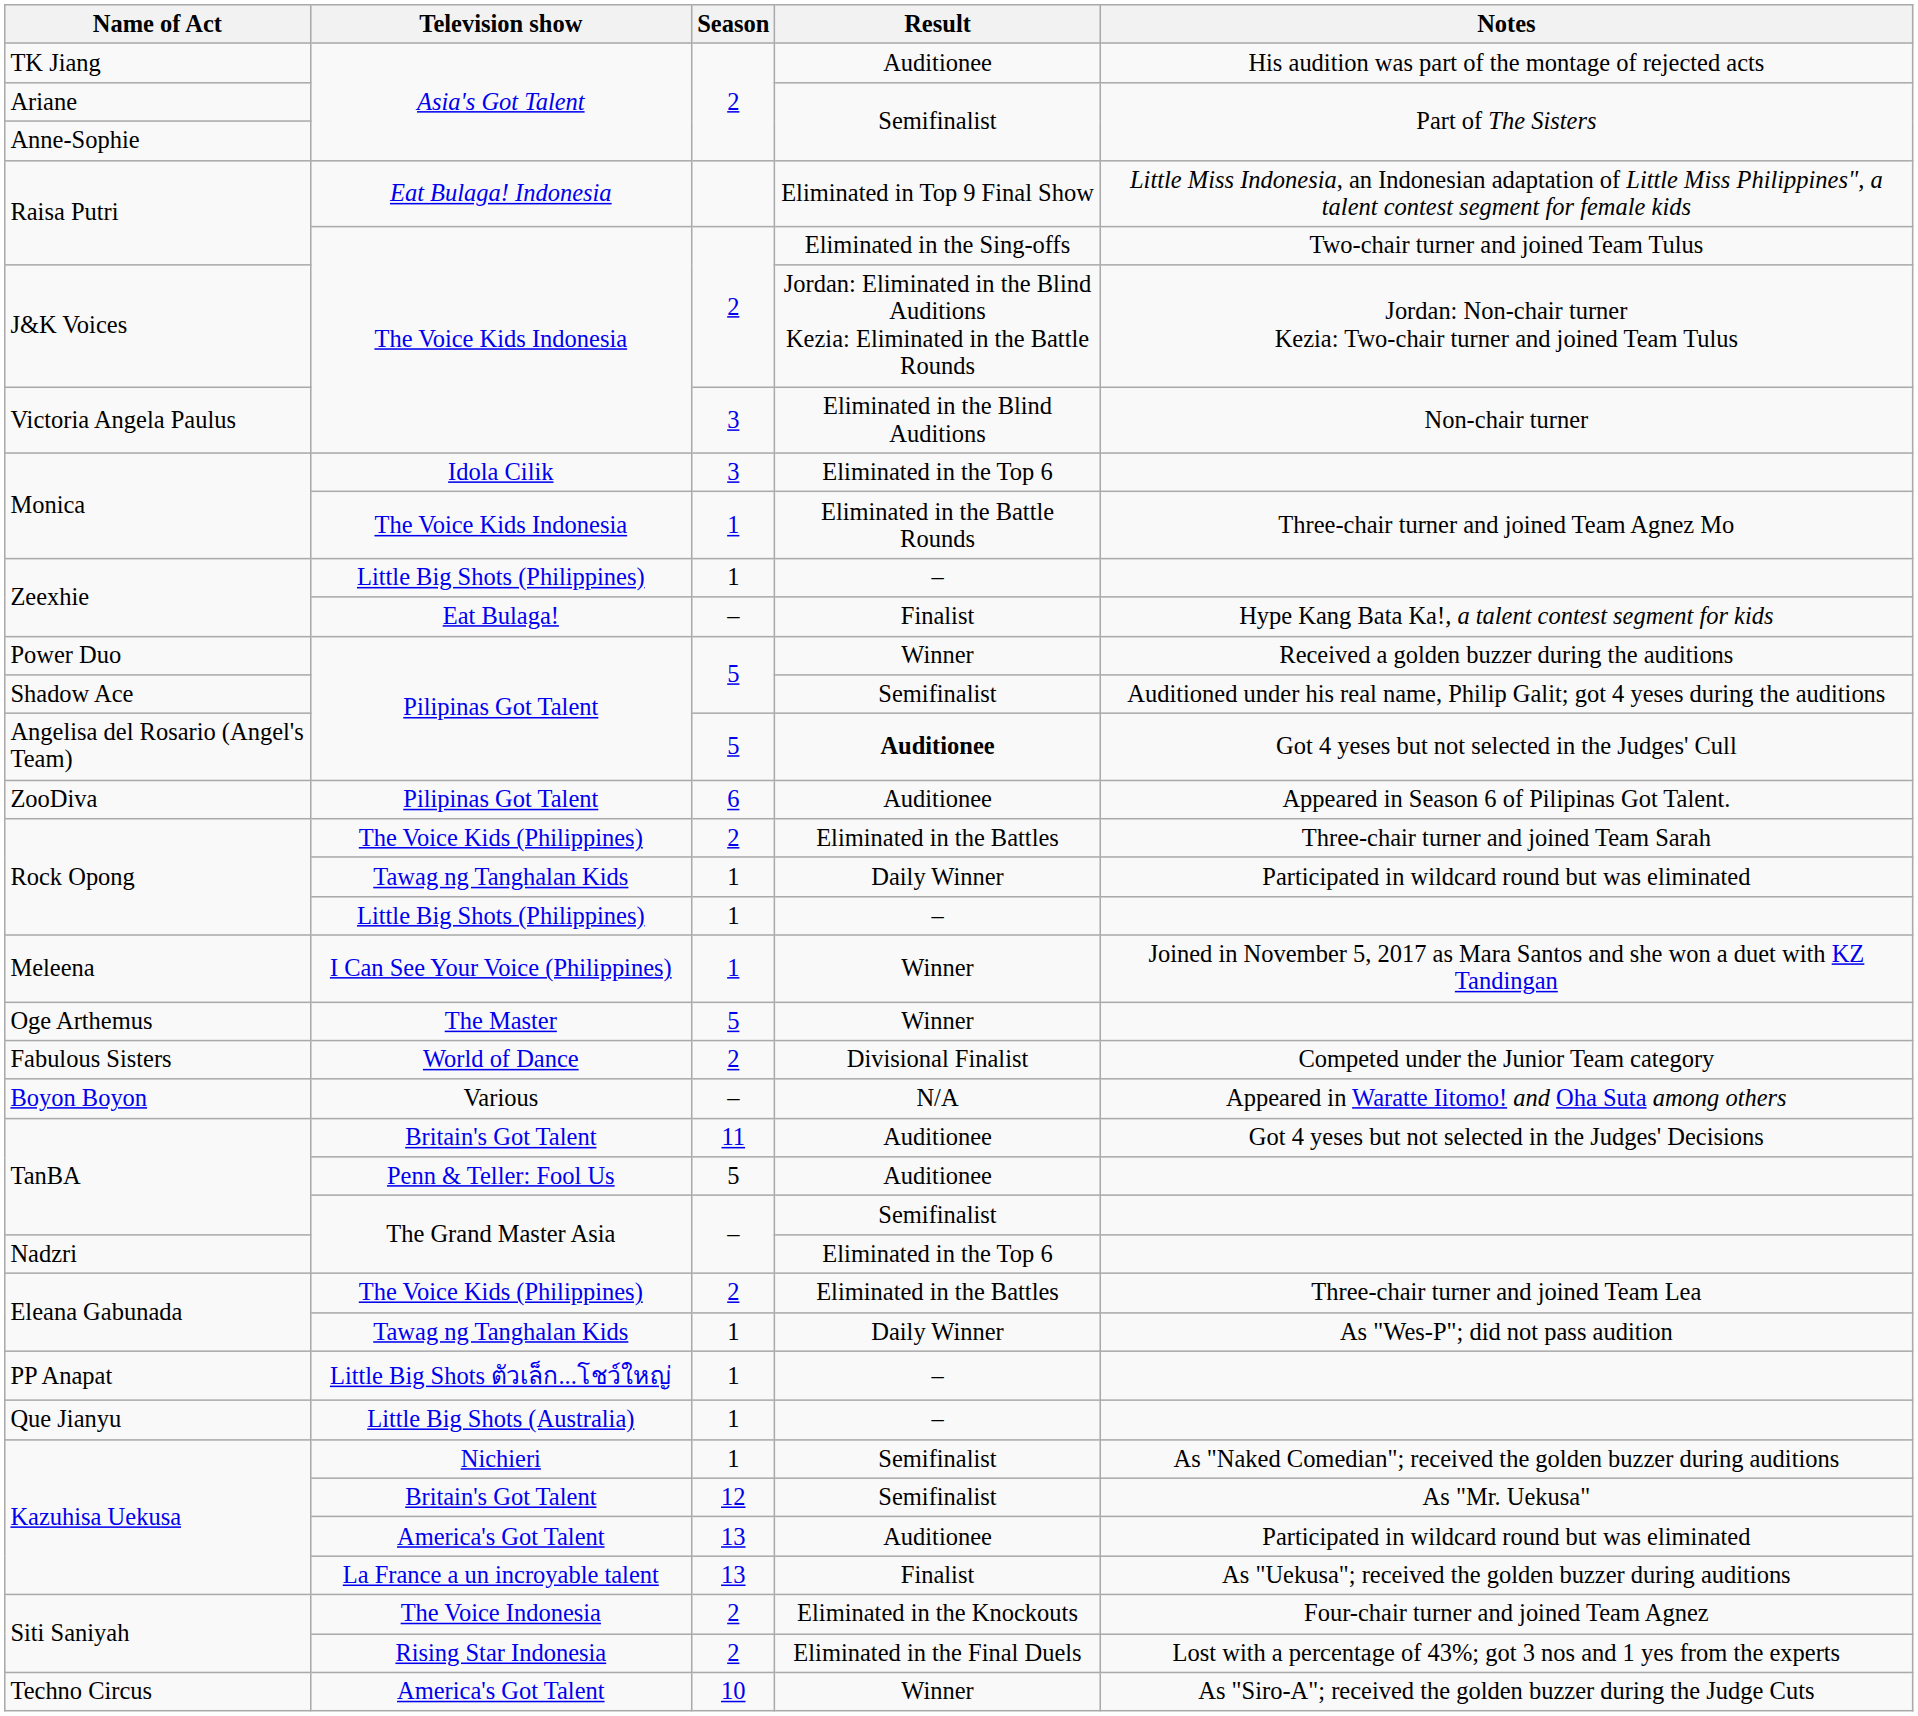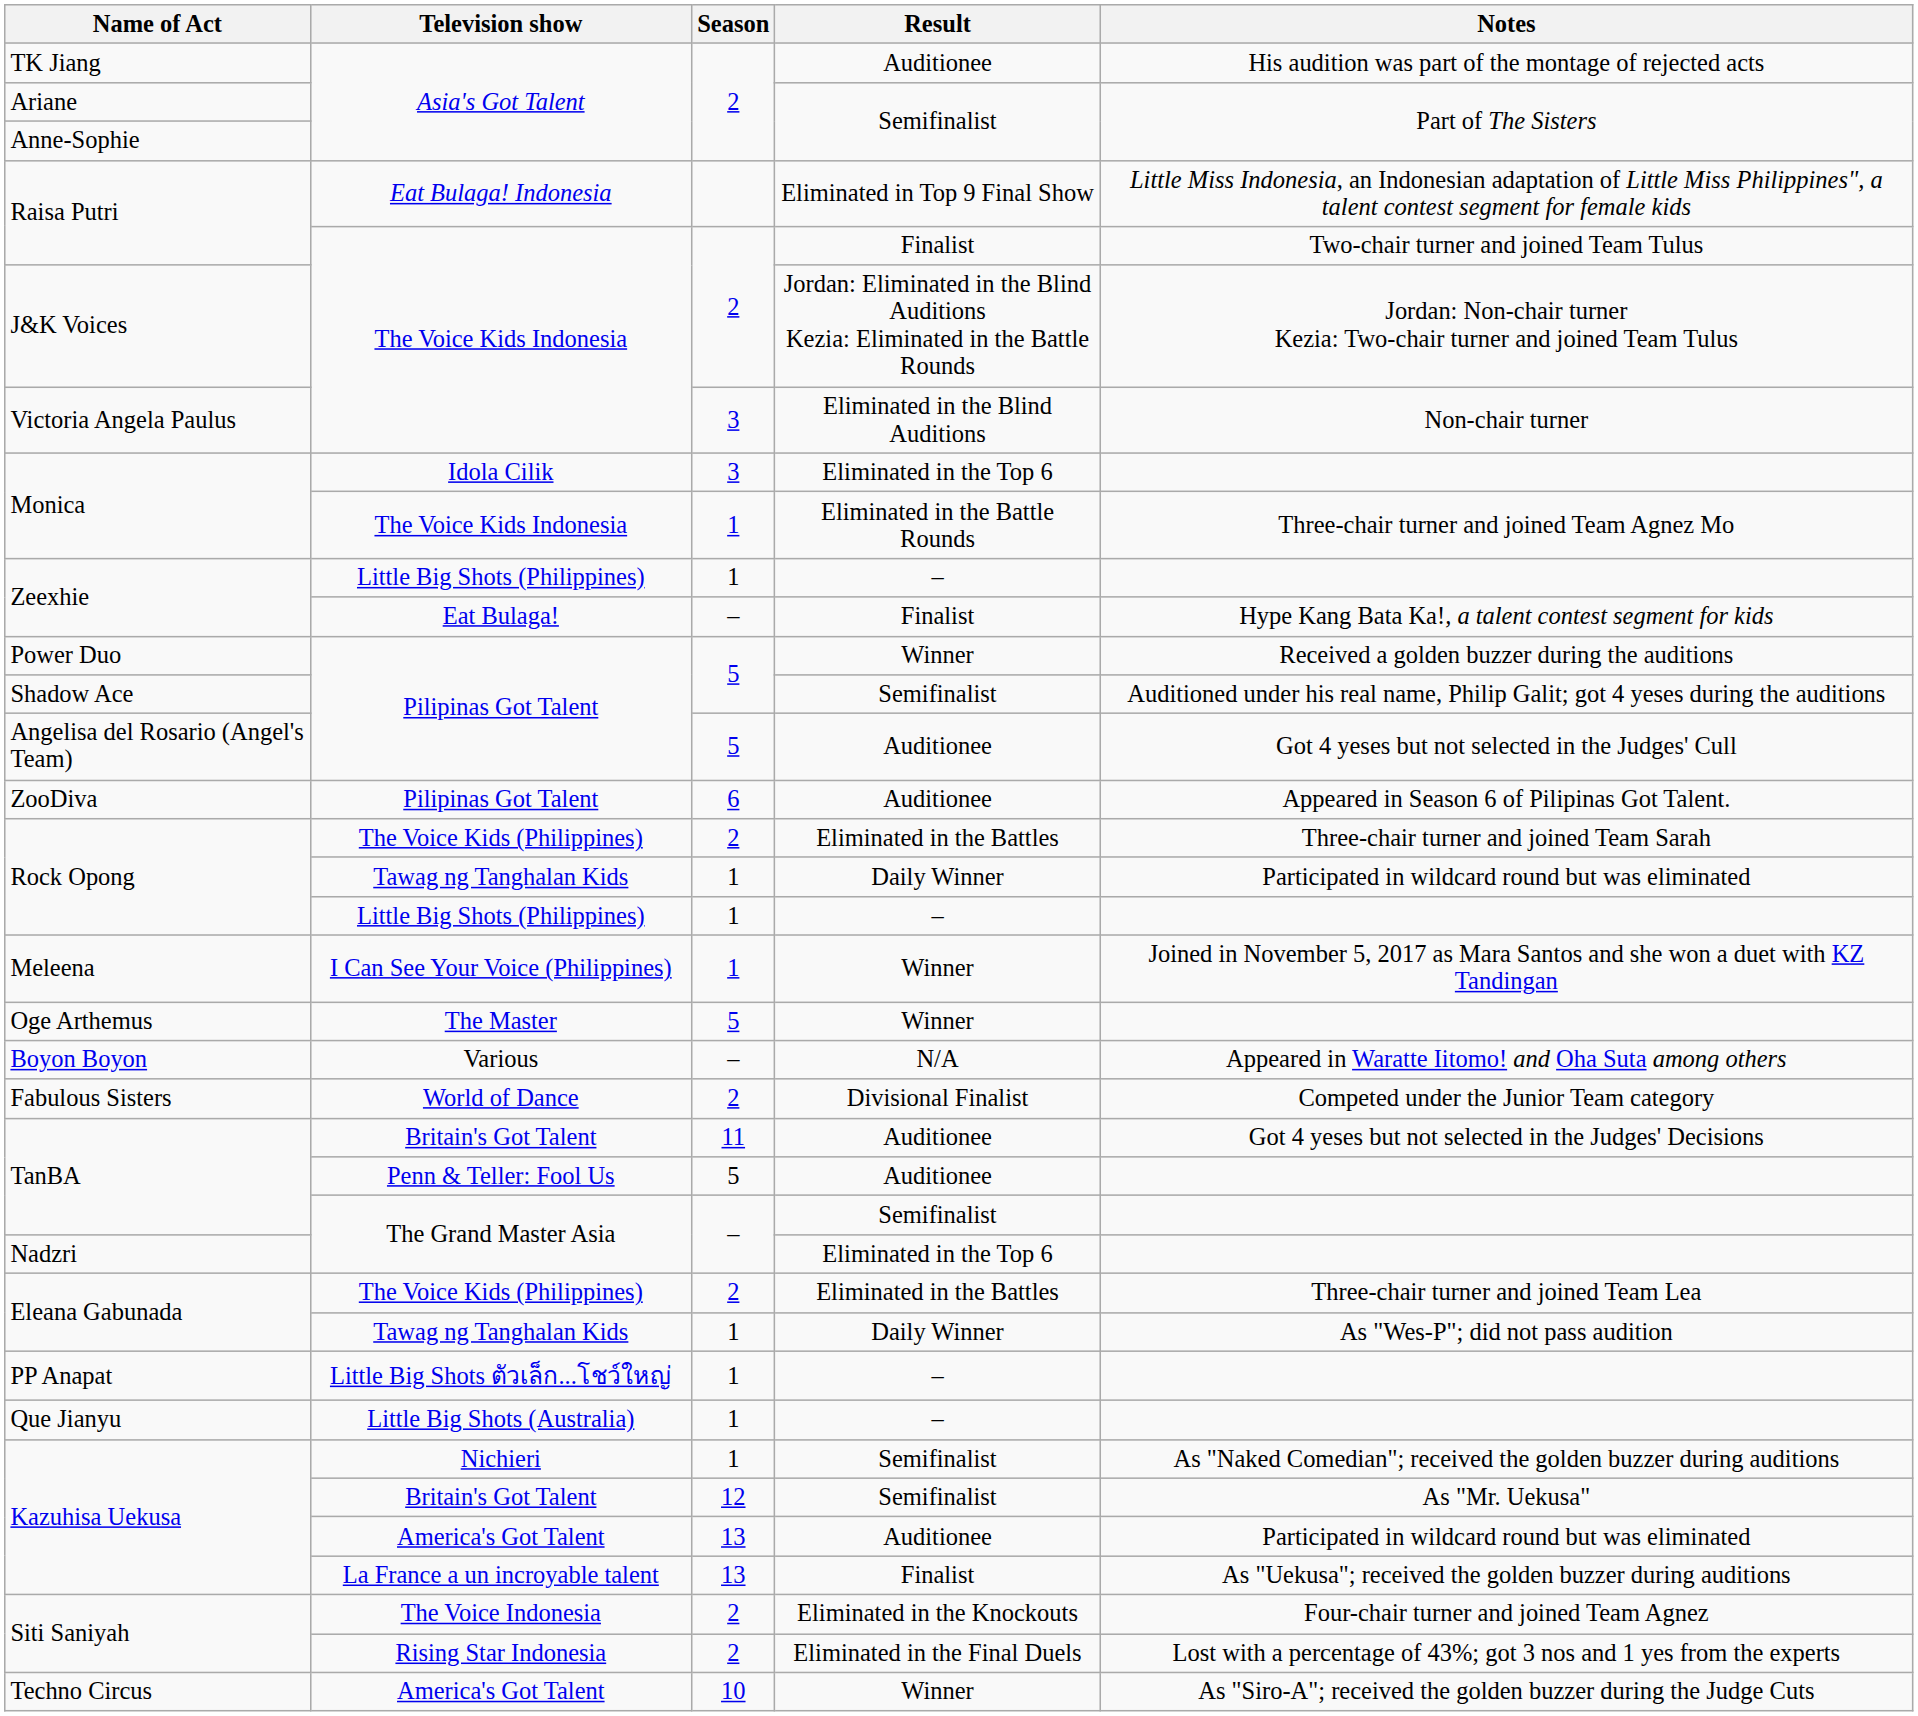 <table class="sortable wikitable" style="text-align:center">
 <tr>
 <th style="width:16%;">Name of Act</th>
 <th style="width:20%;">Television show</th>
 <th>Season</th>
 <th class="unsortable">Result</th>
 <th class="unsortable">Notes</th>
 </tr>
 <tr>
 <td align="left">TK Jiang </td>
 <td rowspan=3><em><a href='#'>Asia's Got Talent</a></em></td>
 <td rowspan=3><a href='#'>2</a></td>
 <td>Auditionee</td>
 <td>His audition was part of the montage of rejected acts</td>
 </tr>
 <tr>
 <td align="left">Ariane</td>
 <td rowspan=2>Semifinalist</td>
 <td rowspan=2>Part of <em>The Sisters</em></td>
 </tr>
 <tr>
 <td align="left">Anne-Sophie</td>
 </tr>
 <tr>
 <td rowspan="2" align="left">Raisa Putri</td>
 <td><em><a href='#'>Eat Bulaga! Indonesia</a></em></td>
 <td></td>
 <td>Eliminated in Top 9 Final Show</td>
 <td><em>Little Miss Indonesia</em>, an Indonesian adaptation of <em>Little Miss Philippines", a talent contest segment for female kids</td>
 </tr>
 <tr>
 <td rowspan=3></em><a href='#'>The Voice Kids Indonesia</a><em></td>
 <td rowspan=2><a href='#'>2</a></td>
-<td>Eliminated in the Sing-offs</td>
+<td>Finalist</td>
 <td>Two-chair turner and joined Team Tulus</td>
 </tr>
 <tr>
 <td align="left">J&K Voices</td>
 <td>Jordan: Eliminated in the Blind Auditions<br>Kezia: Eliminated in the Battle Rounds</td>
 <td>Jordan: Non-chair turner<br>Kezia: Two-chair turner and joined Team Tulus</td>
 </tr>
 <tr>
 <td align="left">Victoria Angela Paulus</td>
 <td><a href='#'>3</a></td>
 <td>Eliminated in the Blind Auditions</td>
 <td>Non-chair turner</td>
 </tr>
 <tr>
 <td rowspan="2" align="left">Monica</td>
 <td></em><a href='#'>Idola Cilik</a><em></td>
 <td><a href='#'>3</a></td>
 <td>Eliminated in the Top 6</td>
 <td></td>
 </tr>
 <tr>
 <td></em><a href='#'>The Voice Kids Indonesia</a><em></td>
 <td><a href='#'>1</a></td>
 <td>Eliminated in the Battle Rounds</td>
 <td>Three-chair turner and joined Team Agnez Mo</td>
 </tr>
 <tr>
 <td rowspan="2" align="left">Zeexhie</td>
 <td></em><a href='#'>Little Big Shots (Philippines)</a><em></td>
 <td>1</td>
 <td>–</td>
 <td></td>
 </tr>
 <tr>
 <td></em><a href='#'>Eat Bulaga!</a><em></td>
 <td>–</td>
 <td>Finalist</td>
 <td></em>Hype Kang Bata Ka!<em>, a talent contest segment for kids</td>
 </tr>
 <tr>
 <td align="left">Power Duo</td>
 <td rowspan=3></em><a href='#'>Pilipinas Got Talent</a><em></td>
 <td rowspan=2><a href='#'>5</a></td>
 <td>Winner</td>
 <td>Received a golden buzzer during the auditions</td>
 </tr>
 <tr>
 <td align="left">Shadow Ace </td>
 <td>Semifinalist</td>
 <td>Auditioned under his real name, Philip Galit; got 4 yeses during the auditions</td>
 </tr>
 <tr>
 <td align="left">Angelisa del Rosario (Angel's Team)</td>
 <td><a href='#'>5</a></td>
-<td><strong>Auditionee</strong></td>
+<td>Auditionee</td>
 <td>Got 4 yeses but not selected in the Judges' Cull</td>
 </tr>
 <tr>
 <td align="left">ZooDiva</td>
 <td></em><a href='#'>Pilipinas Got Talent</a><em></td>
 <td><a href='#'>6</a></td>
 <td>Auditionee</td>
 <td>Appeared in Season 6 of Pilipinas Got Talent.</td>
 </tr>
 <tr>
 <td rowspan="3" align="left">Rock Opong</td>
 <td></em><a href='#'>The Voice Kids (Philippines)</a><em></td>
 <td><a href='#'>2</a></td>
 <td>Eliminated in the Battles</td>
 <td>Three-chair turner and joined Team Sarah</td>
 </tr>
 <tr>
 <td></em><a href='#'>Tawag ng Tanghalan Kids</a><em></td>
 <td>1</td>
 <td>Daily Winner</td>
 <td>Participated in wildcard round but was eliminated</td>
 </tr>
 <tr>
 <td></em><a href='#'>Little Big Shots (Philippines)</a><em></td>
 <td>1</td>
 <td>–</td>
 <td></td>
 </tr>
 <tr>
 <td align="left">Meleena</td>
 <td></em><a href='#'>I Can See Your Voice (Philippines)</a><em></td>
 <td><a href='#'>1</a></td>
 <td>Winner</td>
 <td>Joined in November 5, 2017 as Mara Santos and she won a duet with <a href='#'>KZ Tandingan</a></td>
 </tr>
 <tr>
 <td align="left">Oge Arthemus</td>
 <td></em><a href='#'>The Master</a><em></td>
 <td><a href='#'>5</a></td>
 <td>Winner</td>
 <td></td>
 </tr>
 <tr>
+<td align="left"><a href='#'>Boyon Boyon</a></td>
+<td>Various</td>
+<td>–</td>
+<td>N/A</td>
+<td>Appeared in </em><a href='#'>Waratte Iitomo!</a><em> and </em><a href='#'>Oha Suta</a><em> among others</td>
+</tr>
+<tr>
 <td align="left">Fabulous Sisters</td>
 <td></em><a href='#'>World of Dance</a><em></td>
 <td><a href='#'>2</a></td>
 <td>Divisional Finalist</td>
 <td>Competed under the Junior Team category</td>
-</tr>
-<tr>
-<td align="left"><a href='#'>Boyon Boyon</a></td>
-<td>Various</td>
-<td>–</td>
-<td>N/A</td>
-<td>Appeared in </em><a href='#'>Waratte Iitomo!</a><em> and </em><a href='#'>Oha Suta</a><em> among others</td>
 </tr>
 <tr>
 <td rowspan=3 align="left">TanBA</td>
 <td></em><a href='#'>Britain's Got Talent</a><em></td>
 <td><a href='#'>11</a></td>
 <td>Auditionee</td>
 <td>Got 4 yeses but not selected in the Judges' Decisions</td>
 </tr>
 <tr>
 <td></em><a href='#'>Penn & Teller: Fool Us</a><em></td>
 <td>5</td>
 <td>Auditionee</td>
 <td></td>
 </tr>
 <tr>
 <td rowspan="2"></em>The Grand Master Asia<em></td>
 <td rowspan="2">–</td>
 <td>Semifinalist</td>
 <td></td>
 </tr>
 <tr>
 <td align="left">Nadzri</td>
 <td>Eliminated in the Top 6</td>
 <td></td>
 </tr>
 <tr>
 <td rowspan="2" align="left">Eleana Gabunada </td>
 <td></em><a href='#'>The Voice Kids (Philippines)</a><em></td>
 <td><a href='#'>2</a></td>
 <td>Eliminated in the Battles</td>
 <td>Three-chair turner and joined Team Lea</td>
 </tr>
 <tr>
 <td></em><a href='#'>Tawag ng Tanghalan Kids</a><em></td>
 <td>1</td>
 <td>Daily Winner</td>
 <td>As "Wes-P"; did not pass audition</td>
 </tr>
 <tr>
 <td align="left">PP Anapat</td>
 <td></em><a href='#'>Little Big Shots ตัวเล็ก...โชว์ใหญ่</a><em></td>
 <td>1</td>
 <td>–</td>
 <td></td>
 </tr>
 <tr>
 <td align="left">Que Jianyu</td>
 <td></em><a href='#'>Little Big Shots (Australia)</a><em></td>
 <td>1</td>
 <td>–</td>
 <td></td>
 </tr>
 <tr>
 <td rowspan="4" align="left"><a href='#'>Kazuhisa Uekusa</a></td>
 <td></em><a href='#'>Nichieri</a><em></td>
 <td>1</td>
 <td>Semifinalist</td>
 <td>As "Naked Comedian"; received the golden buzzer during auditions</td>
 </tr>
 <tr>
 <td></em><a href='#'>Britain's Got Talent</a><em></td>
 <td><a href='#'>12</a></td>
 <td>Semifinalist</td>
 <td>As "Mr. Uekusa"</td>
 </tr>
 <tr>
 <td></em><a href='#'>America's Got Talent</a><em></td>
 <td><a href='#'>13</a></td>
 <td>Auditionee</td>
 <td>Participated in wildcard round but was eliminated</td>
 </tr>
 <tr>
 <td></em><a href='#'>La France a un incroyable talent</a><em></td>
 <td><a href='#'>13</a></td>
 <td>Finalist</td>
 <td>As "Uekusa"; received the golden buzzer during auditions</td>
 </tr>
 <tr>
 <td rowspan="2" align="left">Siti Saniyah </td>
 <td></em><a href='#'>The Voice Indonesia</a><em></td>
 <td><a href='#'>2</a></td>
 <td>Eliminated in the Knockouts</td>
 <td>Four-chair turner and joined Team Agnez</td>
 </tr>
 <tr>
 <td></em><a href='#'>Rising Star Indonesia</a><em></td>
 <td><a href='#'>2</a></td>
 <td>Eliminated in the Final Duels</td>
 <td>Lost with a percentage of 43%; got 3 nos and 1 yes from the experts</td>
 </tr>
 <tr>
 <td align="left">Techno Circus</td>
 <td></em><a href='#'>America's Got Talent</a><em></td>
 <td><a href='#'>10</a></td>
 <td>Winner</td>
 <td>As "Siro-A"; received the golden buzzer during the Judge Cuts</td>
 </tr>
 </table>
